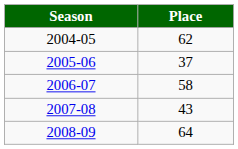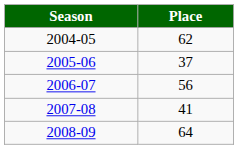 <table class="wikitable" style="text-align: center" width="250">
 <tr>
 <th style="background-color:#060; color: white;">Season</th>
 <th style="background-color:#060; color: white;">Place</th>
 </tr>
 <tr>
 <td>2004-05</td>
 <td>62</td>
 </tr>
 <tr>
 <td><a href='#'>2005-06</a></td>
 <td>37</td>
 </tr>
 <tr>
 <td><a href='#'>2006-07</a></td>
-<td>58</td>
+<td>56</td>
 </tr>
 <tr>
 <td><a href='#'>2007-08</a></td>
-<td>43</td>
+<td>41</td>
 </tr>
 <tr>
 <td><a href='#'>2008-09</a></td>
 <td>64</td>
 </tr>
 </table>
